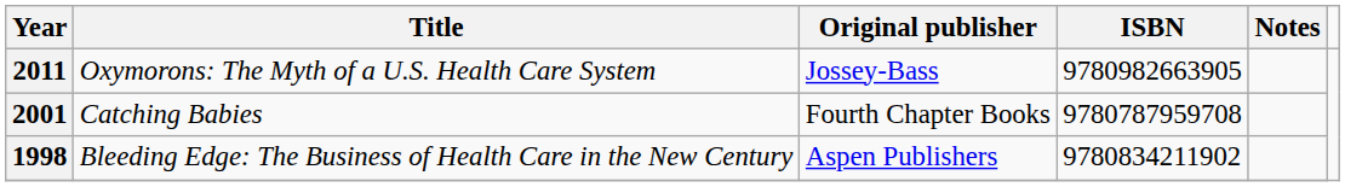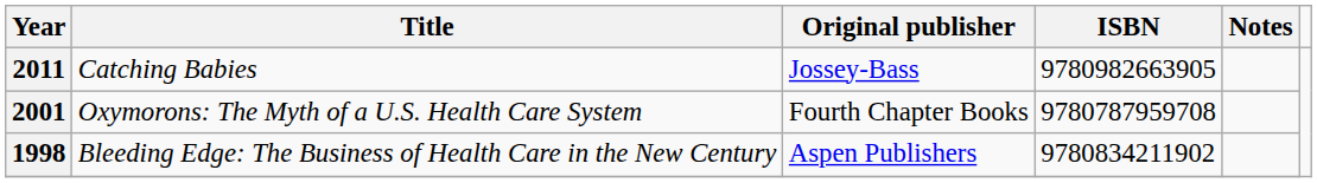 <table class="wikitable plainrowheaders sortable">
 <tr>
 <th scope="col">Year</th>
 <th scope="col">Title</th>
 <th scope="col">Original publisher</th>
 <th scope="col">ISBN</th>
 <th scope="col" class="unsortable">Notes</th>
 <td></td>
 </tr>
 <tr>
 <th scope="row">2011</th>
-<td><em>Oxymorons: The Myth of a U.S. Health Care System</em></td>
+<td><em>Catching Babies</em></td>
 <td><a href='#'>Jossey-Bass</a></td>
 <td>9780982663905</td>
 <td></td>
 </tr>
 <tr>
 <th scope="row">2001</th>
-<td><em>Catching Babies</em></td>
+<td><em>Oxymorons: The Myth of a U.S. Health Care System</em></td>
 <td>Fourth Chapter Books</td>
 <td>9780787959708</td>
 <td></td>
 </tr>
 <tr>
 <th scope="row">1998</th>
 <td><em>Bleeding Edge: The Business of Health Care in the New Century</em></td>
 <td><a href='#'>Aspen Publishers</a></td>
 <td>9780834211902</td>
 <td></td>
 </tr>
 <tr>
 </tr>
 </table>
